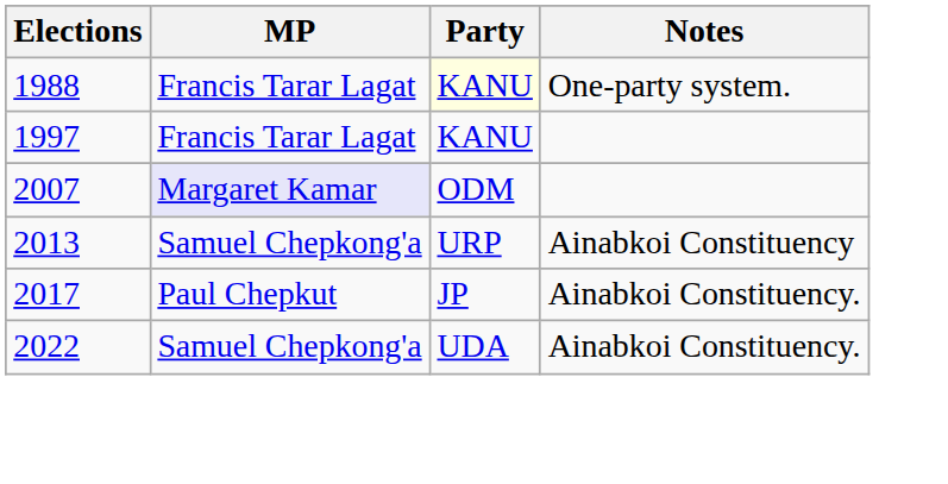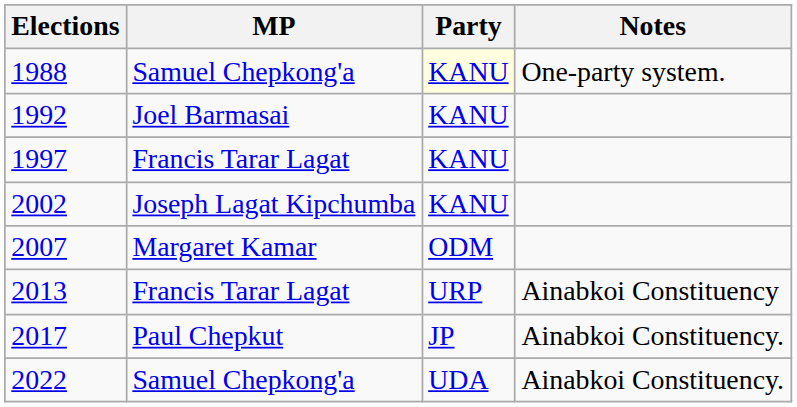 <table class="wikitable">
 <tr>
 <th>Elections</th>
 <th>MP </th>
 <th>Party</th>
 <th>Notes</th>
 </tr>
 <tr>
 <td><a href='#'>1988</a></td>
-<td><a href='#'>Francis Tarar Lagat</a></td>
+<td><a href='#'>Samuel Chepkong'a</a></td>
 <td style="background: lightyellow;"><a href='#'>KANU</a></td>
 <td>One-party system.</td>
+</tr>
+<tr>
+<td><a href='#'>1992</a></td>
+<td><a href='#'>Joel Barmasai</a></td>
+<td><a href='#'>KANU</a></td>
+<td></td>
 </tr>
 <tr>
 <td><a href='#'>1997</a></td>
 <td><a href='#'>Francis Tarar Lagat</a></td>
 <td><a href='#'>KANU</a></td>
 <td></td>
 </tr>
 <tr>
+<td><a href='#'>2002</a></td>
+<td><a href='#'>Joseph Lagat Kipchumba</a></td>
+<td><a href='#'>KANU</a></td>
+<td></td>
+</tr>
+<tr>
 <td><a href='#'>2007</a></td>
-<td style="background: lavender;"><a href='#'>Margaret Kamar</a></td>
+<td><a href='#'>Margaret Kamar</a></td>
 <td><a href='#'>ODM</a></td>
 <td></td>
 </tr>
 <tr>
 <td><a href='#'>2013</a></td>
-<td><a href='#'>Samuel Chepkong'a</a></td>
+<td><a href='#'>Francis Tarar Lagat</a></td>
 <td><a href='#'>URP</a></td>
 <td>Ainabkoi Constituency</td>
 </tr>
 <tr>
 <td><a href='#'>2017</a></td>
 <td><a href='#'>Paul Chepkut</a></td>
 <td><a href='#'>JP</a></td>
 <td>Ainabkoi Constituency.</td>
 </tr>
 <tr>
 <td><a href='#'>2022</a></td>
 <td><a href='#'>Samuel Chepkong'a</a></td>
 <td><a href='#'>UDA</a></td>
 <td>Ainabkoi Constituency.</td>
 </tr>
 </table>
